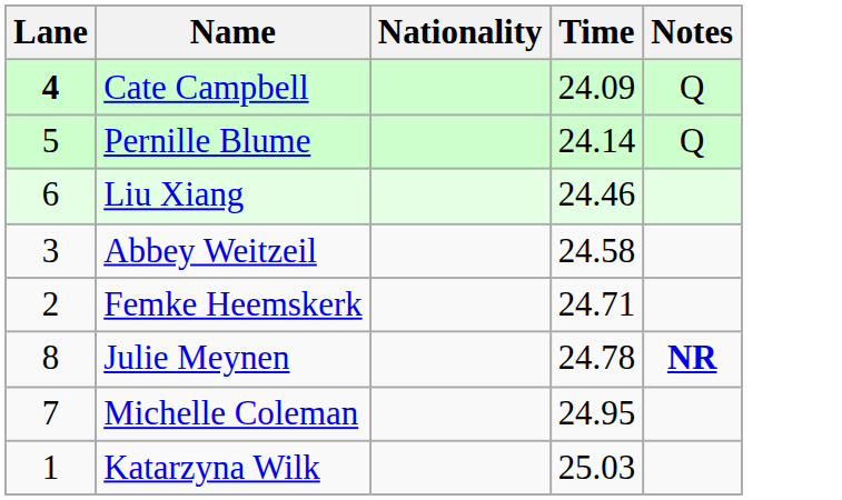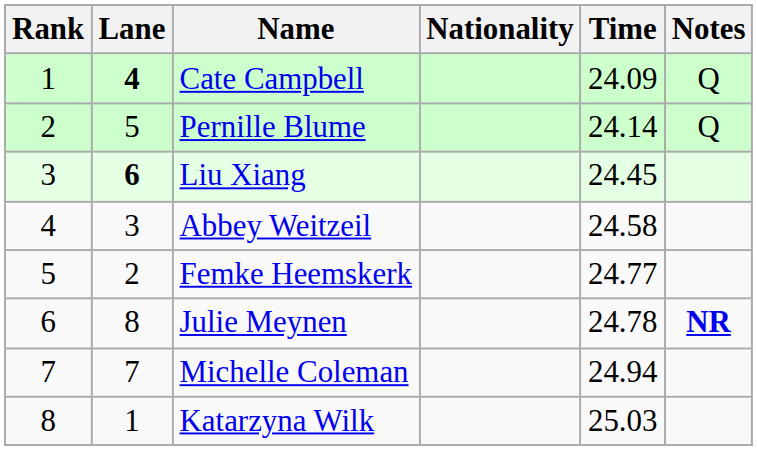 <table class="wikitable sortable" style="text-align:center">
 <tr>
+<th>Rank</th>
 <th>Lane</th>
 <th>Name</th>
 <th>Nationality</th>
 <th>Time</th>
 <th>Notes</th>
 </tr>
 <tr bgcolor=ccffcc>
+<td>1</td>
 <td><strong>4</strong></td>
 <td align=left><a href='#'>Cate Campbell</a></td>
 <td align=left></td>
 <td>24.09</td>
 <td>Q</td>
 </tr>
 <tr bgcolor=ccffcc>
+<td>2</td>
 <td>5</td>
 <td align=left><a href='#'>Pernille Blume</a></td>
 <td align=left></td>
 <td>24.14</td>
 <td>Q</td>
 </tr>
 <tr bgcolor=e5ffe5>
-<td>6</td>
+<td>3</td>
+<td><strong>6</strong></td>
 <td align=left><a href='#'>Liu Xiang</a></td>
 <td align=left></td>
-<td>24.46</td>
+<td>24.45</td>
 <td></td>
 </tr>
 <tr>
+<td>4</td>
 <td>3</td>
 <td align=left><a href='#'>Abbey Weitzeil</a></td>
 <td align=left></td>
 <td>24.58</td>
 <td></td>
 </tr>
 <tr>
+<td>5</td>
 <td>2</td>
 <td align=left><a href='#'>Femke Heemskerk</a></td>
 <td align=left></td>
-<td>24.71</td>
+<td>24.77</td>
 <td></td>
 </tr>
 <tr>
+<td>6</td>
 <td>8</td>
 <td align=left><a href='#'>Julie Meynen</a></td>
 <td align=left></td>
 <td>24.78</td>
 <td><strong><a href='#'>NR</a></strong></td>
 </tr>
 <tr>
 <td>7</td>
+<td>7</td>
 <td align=left><a href='#'>Michelle Coleman</a></td>
 <td align=left></td>
-<td>24.95</td>
+<td>24.94</td>
 <td></td>
 </tr>
 <tr>
+<td>8</td>
 <td>1</td>
 <td align=left><a href='#'>Katarzyna Wilk</a></td>
 <td align=left></td>
 <td>25.03</td>
 <td></td>
 </tr>
 </table>
